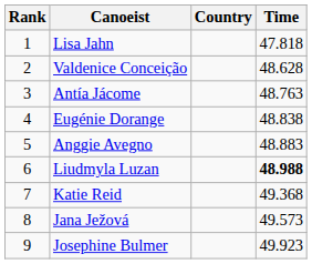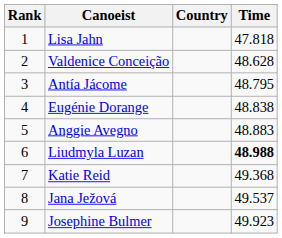 <table class="wikitable" style="text-align:center">
 <tr>
 <th>Rank</th>
 <th>Canoeist</th>
 <th>Country</th>
 <th>Time</th>
 </tr>
 <tr>
 <td>1</td>
 <td align="left"><a href='#'>Lisa Jahn</a></td>
 <td align="left"></td>
 <td>47.818</td>
 </tr>
 <tr>
 <td>2</td>
 <td align="left"><a href='#'>Valdenice Conceição</a></td>
 <td align="left"></td>
 <td>48.628</td>
 </tr>
 <tr>
 <td>3</td>
 <td align="left"><a href='#'>Antía Jácome</a></td>
 <td align="left"></td>
-<td>48.763</td>
+<td>48.795</td>
 </tr>
 <tr>
 <td>4</td>
 <td align="left"><a href='#'>Eugénie Dorange</a></td>
 <td align="left"></td>
 <td>48.838</td>
 </tr>
 <tr>
 <td>5</td>
 <td align="left"><a href='#'>Anggie Avegno</a></td>
 <td align="left"></td>
 <td>48.883</td>
 </tr>
 <tr>
 <td>6</td>
 <td align="left"><a href='#'>Liudmyla Luzan</a></td>
 <td align="left"></td>
 <td><strong>48.988</strong></td>
 </tr>
 <tr>
 <td>7</td>
 <td align="left"><a href='#'>Katie Reid</a></td>
 <td align="left"></td>
 <td>49.368</td>
 </tr>
 <tr>
 <td>8</td>
 <td align="left"><a href='#'>Jana Ježová</a></td>
 <td align="left"></td>
-<td>49.573</td>
+<td>49.537</td>
 </tr>
 <tr>
 <td>9</td>
 <td align="left"><a href='#'>Josephine Bulmer</a></td>
 <td align="left"></td>
 <td>49.923</td>
 </tr>
 </table>
